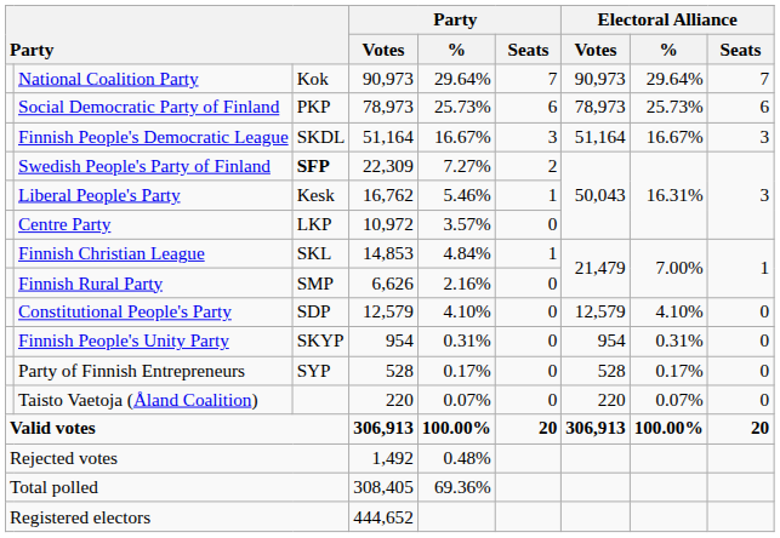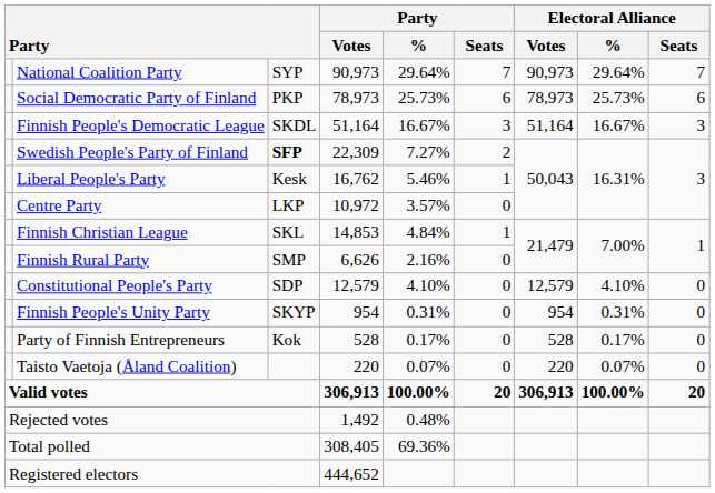 <table class="wikitable" border="1" style="text-align:right;">
 <tr>
 <th style="text-align:left;" valign=bottom rowspan=2 colspan=3>Party</th>
 <th colspan=3>Party</th>
 <th colspan=3>Electoral Alliance</th>
 </tr>
 <tr>
 <th align=center valign=bottom width="50">Votes</th>
 <th align=center valign=bottom width="50">%</th>
 <th align=center valign=bottom width="50">Seats</th>
 <th align=center valign=bottom width="50">Votes</th>
 <th align=center valign=bottom width="50">%</th>
 <th align=center valign=bottom width="50">Seats</th>
 </tr>
 <tr>
 <td></td>
 <td align=left><a href='#'>National Coalition Party</a></td>
-<td align=left>Kok</td>
+<td align=left>SYP</td>
 <td>90,973</td>
 <td>29.64%</td>
 <td>7</td>
 <td>90,973</td>
 <td>29.64%</td>
 <td>7</td>
 </tr>
 <tr>
 <td></td>
 <td align=left style="white-space: nowrap;"><a href='#'>Social Democratic Party of Finland</a></td>
 <td align=left>PKP</td>
 <td>78,973</td>
 <td>25.73%</td>
 <td>6</td>
 <td>78,973</td>
 <td>25.73%</td>
 <td>6</td>
 </tr>
 <tr>
 <td></td>
 <td align=left><a href='#'>Finnish People's Democratic League</a></td>
 <td align=left>SKDL</td>
 <td>51,164</td>
 <td>16.67%</td>
 <td>3</td>
 <td>51,164</td>
 <td>16.67%</td>
 <td>3</td>
 </tr>
 <tr>
 <td></td>
 <td align=left><a href='#'>Swedish People's Party of Finland</a></td>
 <td align=left><strong>SFP</strong></td>
 <td>22,309</td>
 <td>7.27%</td>
 <td>2</td>
 <td rowspan=3>50,043</td>
 <td rowspan=3>16.31%</td>
 <td rowspan=3>3</td>
 </tr>
 <tr>
 <td></td>
 <td align=left><a href='#'>Liberal People's Party</a></td>
 <td align=left>Kesk</td>
 <td>16,762</td>
 <td>5.46%</td>
 <td>1</td>
 </tr>
 <tr>
 <td></td>
 <td align=left><a href='#'>Centre Party</a></td>
 <td align=left>LKP</td>
 <td>10,972</td>
 <td>3.57%</td>
 <td>0</td>
 </tr>
 <tr>
 <td></td>
 <td align=left><a href='#'>Finnish Christian League</a></td>
 <td align=left>SKL</td>
 <td>14,853</td>
 <td>4.84%</td>
 <td>1</td>
 <td rowspan=2>21,479</td>
 <td rowspan=2>7.00%</td>
 <td rowspan=2>1</td>
 </tr>
 <tr>
 <td></td>
 <td align=left><a href='#'>Finnish Rural Party</a></td>
 <td align=left>SMP</td>
 <td>6,626</td>
 <td>2.16%</td>
 <td>0</td>
 </tr>
 <tr>
 <td></td>
 <td align=left><a href='#'>Constitutional People's Party</a></td>
 <td align=left>SDP</td>
 <td>12,579</td>
 <td>4.10%</td>
 <td>0</td>
 <td>12,579</td>
 <td>4.10%</td>
 <td>0</td>
 </tr>
 <tr>
 <td></td>
 <td align=left><a href='#'>Finnish People's Unity Party</a></td>
 <td align=left>SKYP</td>
 <td>954</td>
 <td>0.31%</td>
 <td>0</td>
 <td>954</td>
 <td>0.31%</td>
 <td>0</td>
 </tr>
 <tr>
 <td></td>
 <td align=left>Party of Finnish Entrepreneurs</td>
-<td align=left>SYP</td>
+<td align=left>Kok</td>
 <td>528</td>
 <td>0.17%</td>
 <td>0</td>
 <td>528</td>
 <td>0.17%</td>
 <td>0</td>
 </tr>
 <tr>
 <td></td>
 <td align=left>Taisto Vaetoja (<a href='#'>Åland Coalition</a>)</td>
 <td align=left></td>
 <td>220</td>
 <td>0.07%</td>
 <td>0</td>
 <td>220</td>
 <td>0.07%</td>
 <td>0</td>
 </tr>
 <tr style="font-weight:bold">
 <td align=left colspan=3>Valid votes</td>
 <td>306,913</td>
 <td>100.00%</td>
 <td>20</td>
 <td>306,913</td>
 <td>100.00%</td>
 <td>20</td>
 </tr>
 <tr>
 <td align=left colspan=3>Rejected votes</td>
 <td>1,492</td>
 <td>0.48%</td>
 <td></td>
 <td></td>
 <td></td>
 <td></td>
 </tr>
 <tr>
 <td align=left colspan=3>Total polled</td>
 <td>308,405</td>
 <td>69.36%</td>
 <td></td>
 <td></td>
 <td></td>
 <td></td>
 </tr>
 <tr>
 <td align=left colspan=3>Registered electors</td>
 <td>444,652</td>
 <td></td>
 <td></td>
 <td></td>
 <td></td>
 <td></td>
 </tr>
 </table>
